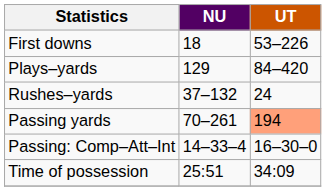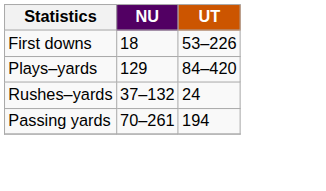 <table class="wikitable">
 <tr>
 <th>Statistics</th>
 <th style="background:#520063; color:#ffffff">NU</th>
 <th style="background:#cc5500; color:#ffffff">UT</th>
 </tr>
 <tr>
 <td>First downs</td>
 <td>18</td>
 <td>53–226</td>
 </tr>
 <tr>
 <td>Plays–yards</td>
 <td>129</td>
 <td>84–420</td>
 </tr>
 <tr>
 <td>Rushes–yards</td>
 <td>37–132</td>
 <td>24</td>
 </tr>
 <tr>
 <td>Passing yards</td>
 <td>70–261</td>
-<td style="background: lightsalmon;">194</td>
-</tr>
-<tr>
-<td>Passing: Comp–Att–Int</td>
-<td>14–33–4</td>
-<td>16–30–0</td>
-</tr>
-<tr>
-<td>Time of possession</td>
-<td>25:51</td>
-<td>34:09</td>
+<td>194</td>
 </tr>
 <tr>
 </tr>
 </table>
